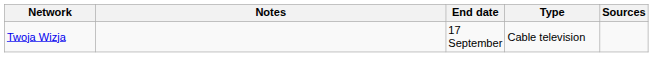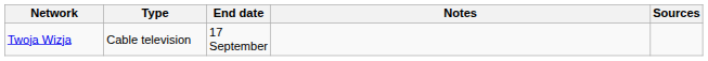 <table class="wikitable">
 <tr>
 <th style="text-align:center; width:125px">Network</th>
+<th style="text-align:center; width:130px">Type</th>
+<th style="text-align:center; width:60px">End date</th>
 <th style="text-align:center; width:500px">Notes</th>
-<th style="text-align:center; width:60px">End date</th>
-<th style="text-align:center; width:130px">Type</th>
 <th style="text-align:center; width:30px">Sources</th>
 </tr>
 <tr>
 <td><a href='#'>Twoja Wizja</a></td>
+<td>Cable television</td>
+<td>17 September</td>
 <td></td>
-<td>17 September</td>
-<td>Cable television</td>
 <td></td>
 </tr>
 </table>
